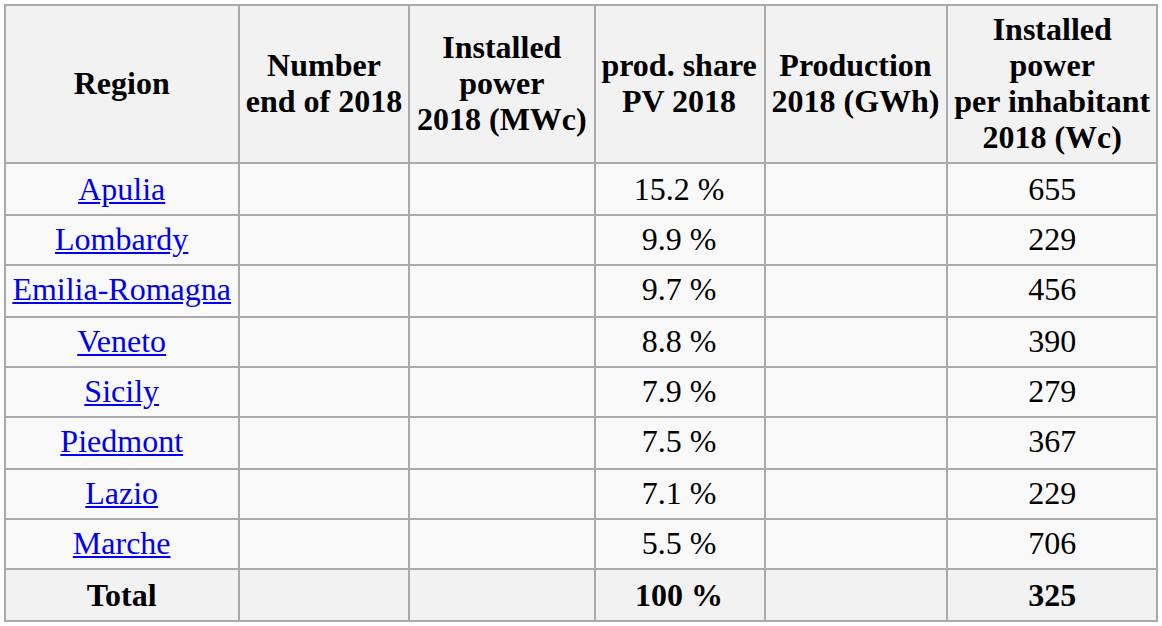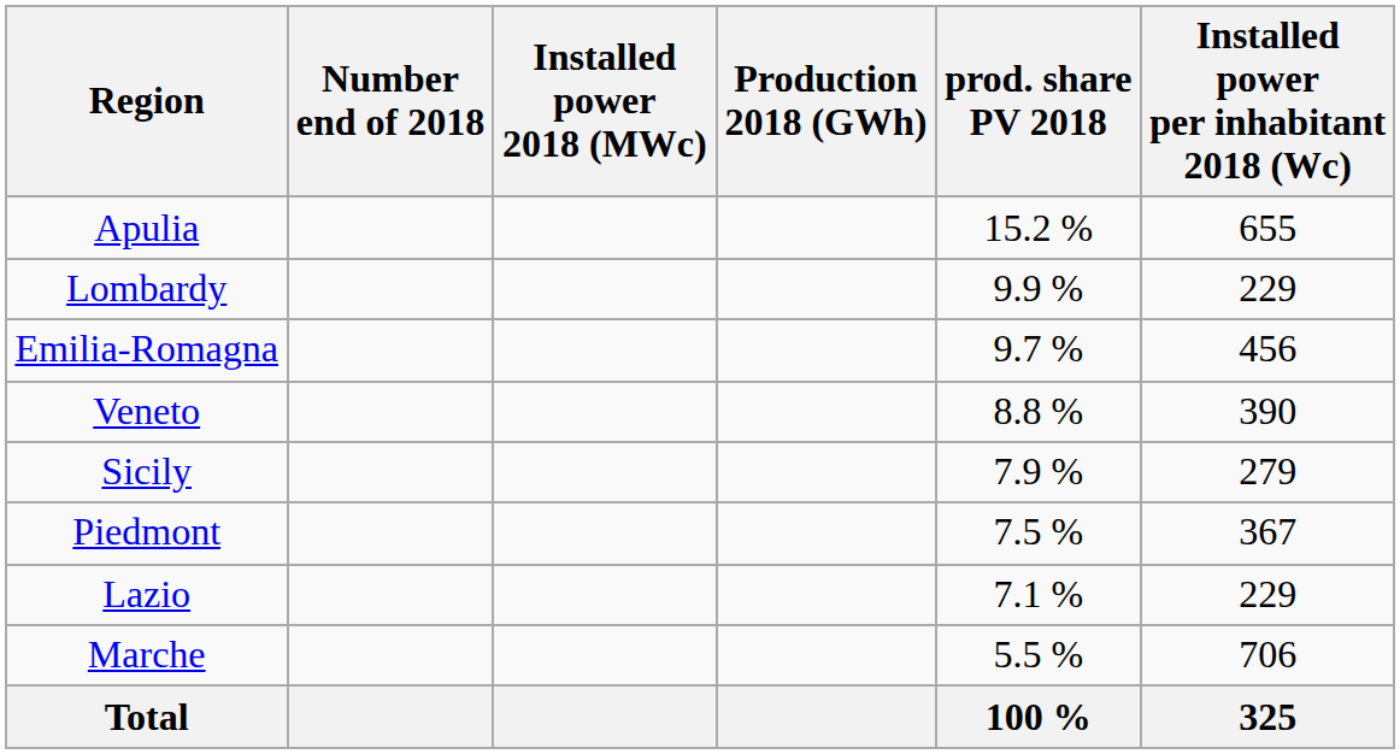 <table class="wikitable sortable" style="text-align:center">
 <tr>
 <th>Region</th>
 <th>Number<br>end of 2018</th>
 <th>Installed<br>power<br>2018 (MWc)</th>
+<th>Production<br>2018 (GWh)</th>
 <th>prod. share<br>PV 2018</th>
-<th>Production<br>2018 (GWh)</th>
 <th>Installed<br>power<br>per inhabitant<br>2018 (Wc)</th>
 </tr>
 <tr>
 <td><a href='#'>Apulia</a></td>
 <td></td>
 <td></td>
+<td></td>
 <td>15.2 %</td>
-<td></td>
 <td>655</td>
 </tr>
 <tr>
 <td><a href='#'>Lombardy</a></td>
 <td></td>
 <td></td>
+<td></td>
 <td>9.9 %</td>
-<td></td>
 <td>229</td>
 </tr>
 <tr>
 <td><a href='#'>Emilia-Romagna</a></td>
 <td></td>
 <td></td>
+<td></td>
 <td>9.7 %</td>
-<td></td>
 <td>456</td>
 </tr>
 <tr>
 <td><a href='#'>Veneto</a></td>
 <td></td>
 <td></td>
+<td></td>
 <td>8.8 %</td>
-<td></td>
 <td>390</td>
 </tr>
 <tr>
 <td><a href='#'>Sicily</a></td>
 <td></td>
 <td></td>
+<td></td>
 <td>7.9 %</td>
-<td></td>
 <td>279</td>
 </tr>
 <tr>
 <td><a href='#'>Piedmont</a></td>
 <td></td>
 <td></td>
+<td></td>
 <td>7.5 %</td>
-<td></td>
 <td>367</td>
 </tr>
 <tr>
 <td><a href='#'>Lazio</a></td>
 <td></td>
 <td></td>
+<td></td>
 <td>7.1 %</td>
-<td></td>
 <td>229</td>
 </tr>
 <tr>
 <td><a href='#'>Marche</a></td>
 <td></td>
 <td></td>
+<td></td>
 <td>5.5 %</td>
-<td></td>
 <td>706</td>
 </tr>
 <tr class="sortbottom">
 <th><strong>Total</strong></th>
 <th><strong></strong></th>
 <th><strong></strong></th>
+<th><strong></strong></th>
 <th><strong>100 %</strong></th>
-<th><strong></strong></th>
 <th><strong>325</strong></th>
 </tr>
 </table>
